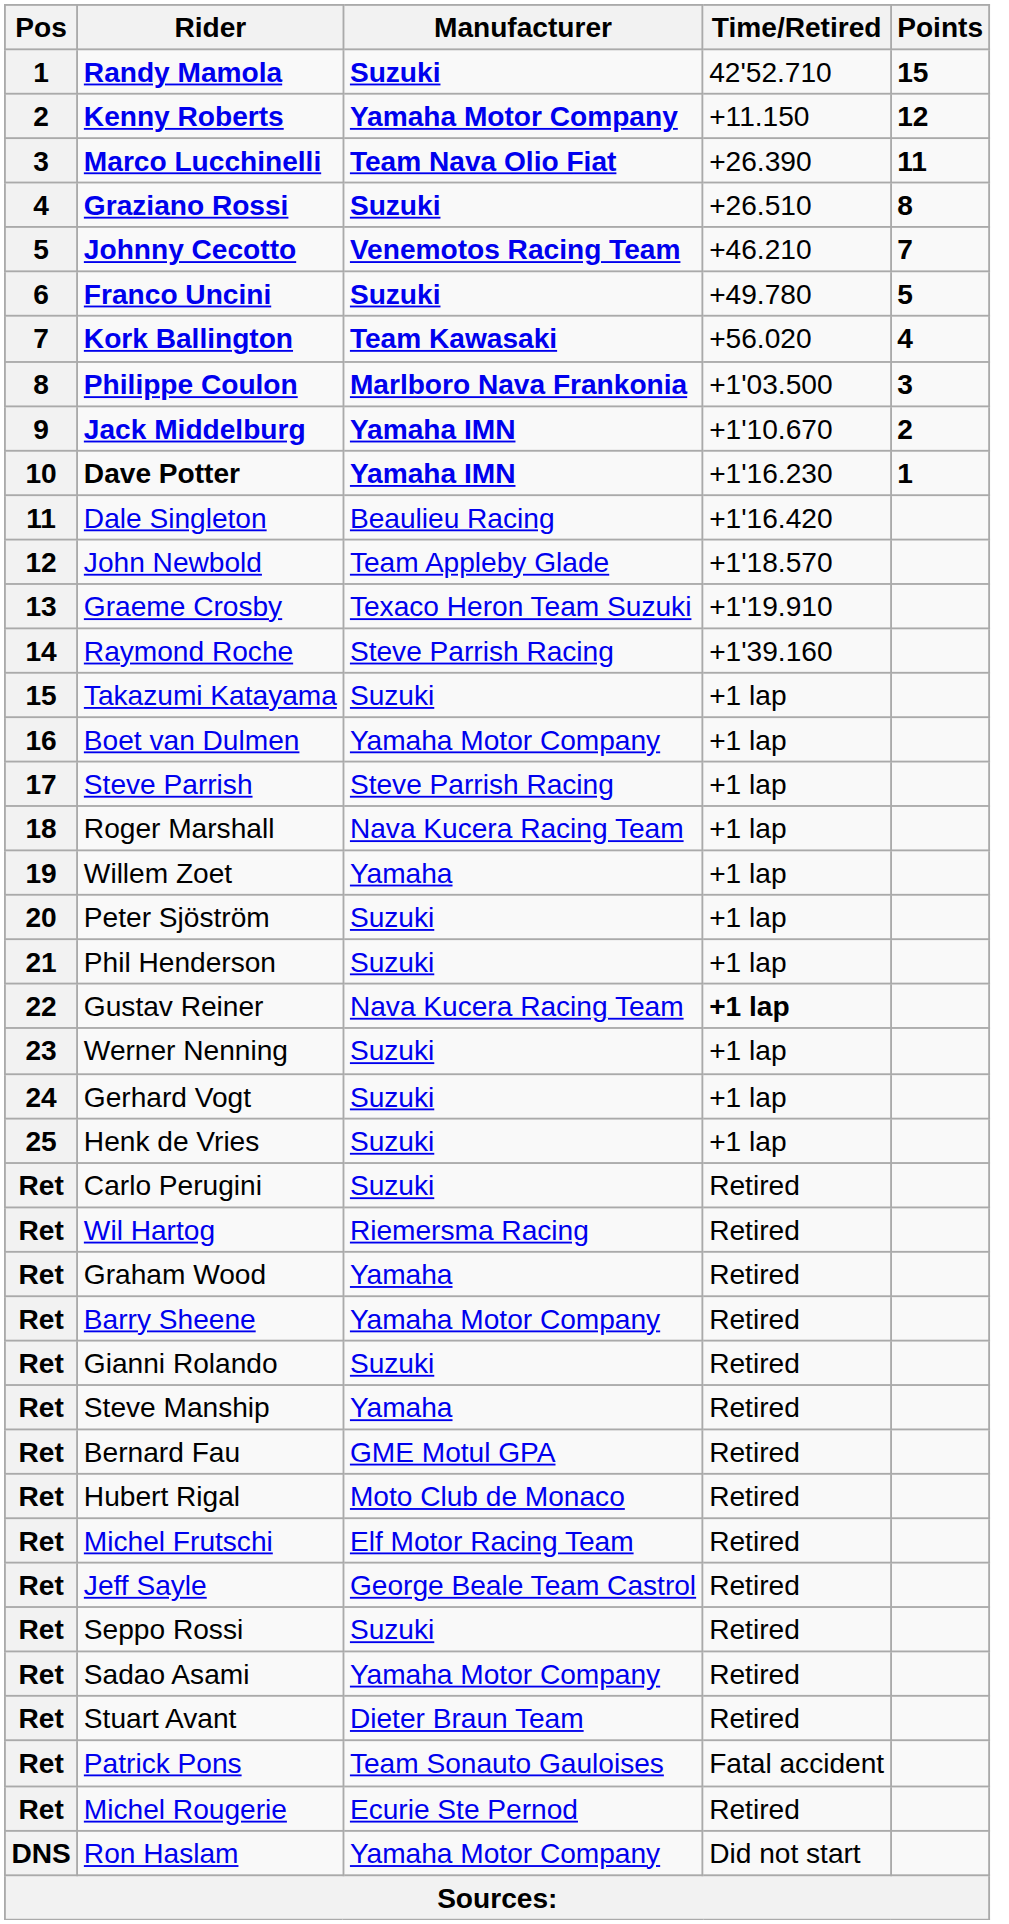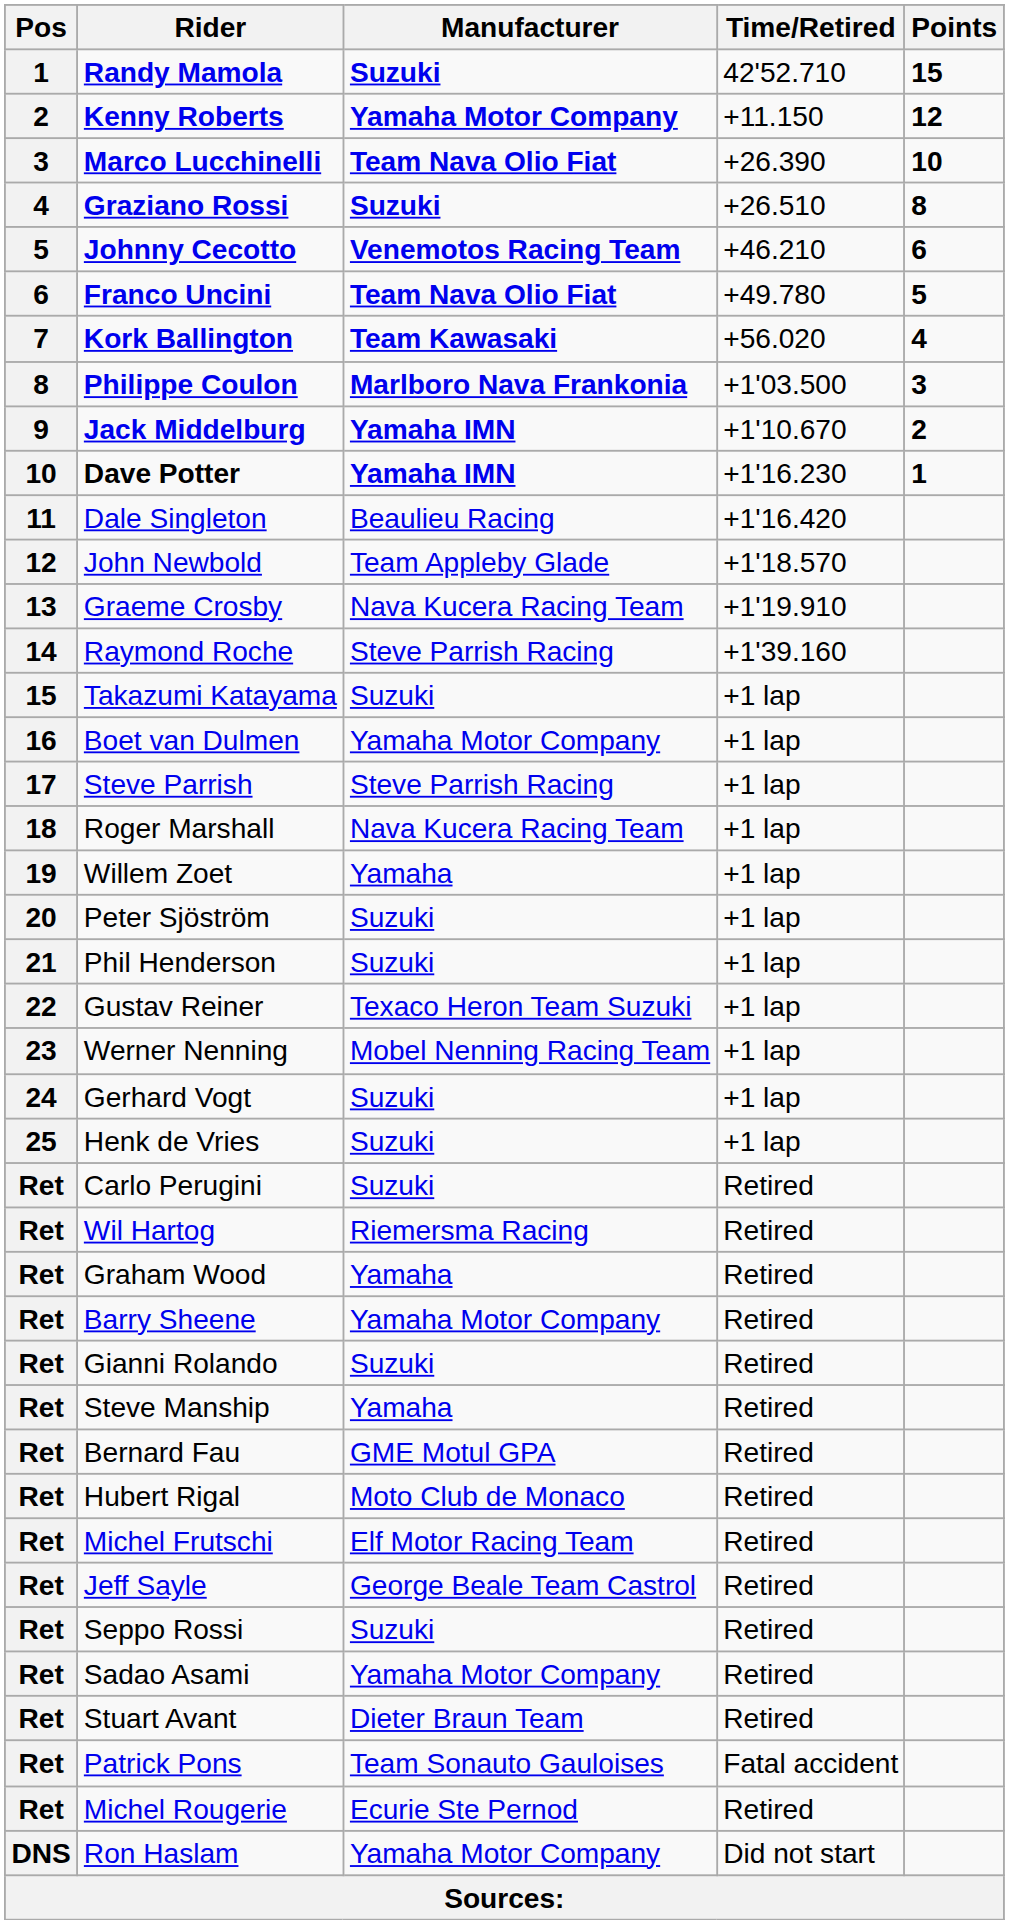 <table class="wikitable" style="font-size: 95%;">
 <tr>
 <th>Pos</th>
 <th>Rider</th>
 <th>Manufacturer</th>
 <th>Time/Retired</th>
 <th>Points</th>
 </tr>
 <tr>
 <th>1</th>
 <td> <strong><a href='#'>Randy Mamola</a></strong></td>
 <td><strong><a href='#'>Suzuki</a></strong></td>
 <td>42'52.710</td>
 <td><strong>15</strong></td>
 </tr>
 <tr>
 <th>2</th>
 <td> <strong><a href='#'>Kenny Roberts</a></strong></td>
 <td><strong><a href='#'>Yamaha Motor Company</a></strong></td>
 <td>+11.150</td>
 <td><strong>12</strong></td>
 </tr>
 <tr>
 <th>3</th>
 <td> <strong><a href='#'>Marco Lucchinelli</a></strong></td>
 <td><strong><a href='#'>Team Nava Olio Fiat</a></strong></td>
 <td>+26.390</td>
-<td><strong>11</strong></td>
+<td><strong>10</strong></td>
 </tr>
 <tr>
 <th>4</th>
 <td> <strong><a href='#'>Graziano Rossi</a></strong></td>
 <td><strong><a href='#'>Suzuki</a></strong></td>
 <td>+26.510</td>
 <td><strong>8</strong></td>
 </tr>
 <tr>
 <th>5</th>
 <td> <strong><a href='#'>Johnny Cecotto</a></strong></td>
 <td><strong><a href='#'>Venemotos Racing Team</a></strong></td>
 <td>+46.210</td>
-<td><strong>7</strong></td>
+<td><strong>6</strong></td>
 </tr>
 <tr>
 <th>6</th>
 <td> <strong><a href='#'>Franco Uncini</a></strong></td>
-<td><strong><a href='#'>Suzuki</a></strong></td>
+<td><strong><a href='#'>Team Nava Olio Fiat</a></strong></td>
 <td>+49.780</td>
 <td><strong>5</strong></td>
 </tr>
 <tr>
 <th>7</th>
 <td> <strong><a href='#'>Kork Ballington</a></strong></td>
 <td><strong><a href='#'>Team Kawasaki</a></strong></td>
 <td>+56.020</td>
 <td><strong>4</strong></td>
 </tr>
 <tr>
 <th>8</th>
 <td> <strong><a href='#'>Philippe Coulon</a></strong></td>
 <td><strong><a href='#'>Marlboro Nava Frankonia</a></strong></td>
 <td>+1'03.500</td>
 <td><strong>3</strong></td>
 </tr>
 <tr>
 <th>9</th>
 <td> <strong><a href='#'>Jack Middelburg</a></strong></td>
 <td><strong><a href='#'>Yamaha IMN</a></strong></td>
 <td>+1'10.670</td>
 <td><strong>2</strong></td>
 </tr>
 <tr>
 <th>10</th>
 <td> <strong>Dave Potter</strong></td>
 <td><strong><a href='#'>Yamaha IMN</a></strong></td>
 <td>+1'16.230</td>
 <td><strong>1</strong></td>
 </tr>
 <tr>
 <th>11</th>
 <td> <a href='#'>Dale Singleton</a></td>
 <td><a href='#'>Beaulieu Racing</a></td>
 <td>+1'16.420</td>
 <td></td>
 </tr>
 <tr>
 <th>12</th>
 <td> <a href='#'>John Newbold</a></td>
 <td><a href='#'>Team Appleby Glade</a></td>
 <td>+1'18.570</td>
 <td></td>
 </tr>
 <tr>
 <th>13</th>
 <td> <a href='#'>Graeme Crosby</a></td>
-<td><a href='#'>Texaco Heron Team Suzuki</a></td>
+<td><a href='#'>Nava Kucera Racing Team</a></td>
 <td>+1'19.910</td>
 <td></td>
 </tr>
 <tr>
 <th>14</th>
 <td> <a href='#'>Raymond Roche</a></td>
 <td><a href='#'>Steve Parrish Racing</a></td>
 <td>+1'39.160</td>
 <td></td>
 </tr>
 <tr>
 <th>15</th>
 <td> <a href='#'>Takazumi Katayama</a></td>
 <td><a href='#'>Suzuki</a></td>
 <td>+1 lap</td>
 <td></td>
 </tr>
 <tr>
 <th>16</th>
 <td> <a href='#'>Boet van Dulmen</a></td>
 <td><a href='#'>Yamaha Motor Company</a></td>
 <td>+1 lap</td>
 <td></td>
 </tr>
 <tr>
 <th>17</th>
 <td> <a href='#'>Steve Parrish</a></td>
 <td><a href='#'>Steve Parrish Racing</a></td>
 <td>+1 lap</td>
 <td></td>
 </tr>
 <tr>
 <th>18</th>
 <td> Roger Marshall</td>
 <td><a href='#'>Nava Kucera Racing Team</a></td>
 <td>+1 lap</td>
 <td></td>
 </tr>
 <tr>
 <th>19</th>
 <td> Willem Zoet</td>
 <td><a href='#'>Yamaha</a></td>
 <td>+1 lap</td>
 <td></td>
 </tr>
 <tr>
 <th>20</th>
 <td> Peter Sjöström</td>
 <td><a href='#'>Suzuki</a></td>
 <td>+1 lap</td>
 <td></td>
 </tr>
 <tr>
 <th>21</th>
 <td> Phil Henderson</td>
 <td><a href='#'>Suzuki</a></td>
 <td>+1 lap</td>
 <td></td>
 </tr>
 <tr>
 <th>22</th>
 <td> Gustav Reiner</td>
-<td><a href='#'>Nava Kucera Racing Team</a></td>
-<td><strong>+1 lap</strong></td>
+<td><a href='#'>Texaco Heron Team Suzuki</a></td>
+<td>+1 lap</td>
 <td></td>
 </tr>
 <tr>
 <th>23</th>
 <td> Werner Nenning</td>
-<td><a href='#'>Suzuki</a></td>
+<td><a href='#'>Mobel Nenning Racing Team</a></td>
 <td>+1 lap</td>
 <td></td>
 </tr>
 <tr>
 <th>24</th>
 <td> Gerhard Vogt</td>
 <td><a href='#'>Suzuki</a></td>
 <td>+1 lap</td>
 <td></td>
 </tr>
 <tr>
 <th>25</th>
 <td> Henk de Vries</td>
 <td><a href='#'>Suzuki</a></td>
 <td>+1 lap</td>
 <td></td>
 </tr>
 <tr>
 <th>Ret</th>
 <td> Carlo Perugini</td>
 <td><a href='#'>Suzuki</a></td>
 <td>Retired</td>
 <td></td>
 </tr>
 <tr>
 <th>Ret</th>
 <td> <a href='#'>Wil Hartog</a></td>
 <td><a href='#'>Riemersma Racing</a></td>
 <td>Retired</td>
 <td></td>
 </tr>
 <tr>
 <th>Ret</th>
 <td> Graham Wood</td>
 <td><a href='#'>Yamaha</a></td>
 <td>Retired</td>
 <td></td>
 </tr>
 <tr>
 <th>Ret</th>
 <td> <a href='#'>Barry Sheene</a></td>
 <td><a href='#'>Yamaha Motor Company</a></td>
 <td>Retired</td>
 <td></td>
 </tr>
 <tr>
 <th>Ret</th>
 <td> Gianni Rolando</td>
 <td><a href='#'>Suzuki</a></td>
 <td>Retired</td>
 <td></td>
 </tr>
 <tr>
 <th>Ret</th>
 <td> Steve Manship</td>
 <td><a href='#'>Yamaha</a></td>
 <td>Retired</td>
 <td></td>
 </tr>
 <tr>
 <th>Ret</th>
 <td> Bernard Fau</td>
 <td><a href='#'>GME Motul GPA</a></td>
 <td>Retired</td>
 <td></td>
 </tr>
 <tr>
 <th>Ret</th>
 <td> Hubert Rigal</td>
 <td><a href='#'>Moto Club de Monaco</a></td>
 <td>Retired</td>
 <td></td>
 </tr>
 <tr>
 <th>Ret</th>
 <td> <a href='#'>Michel Frutschi</a></td>
 <td><a href='#'>Elf Motor Racing Team</a></td>
 <td>Retired</td>
 <td></td>
 </tr>
 <tr>
 <th>Ret</th>
 <td> <a href='#'>Jeff Sayle</a></td>
 <td><a href='#'>George Beale Team Castrol</a></td>
 <td>Retired</td>
 <td></td>
 </tr>
 <tr>
 <th>Ret</th>
 <td> Seppo Rossi</td>
 <td><a href='#'>Suzuki</a></td>
 <td>Retired</td>
 <td></td>
 </tr>
 <tr>
 <th>Ret</th>
 <td> Sadao Asami</td>
 <td><a href='#'>Yamaha Motor Company</a></td>
 <td>Retired</td>
 <td></td>
 </tr>
 <tr>
 <th>Ret</th>
 <td> Stuart Avant</td>
 <td><a href='#'>Dieter Braun Team</a></td>
 <td>Retired</td>
 <td></td>
 </tr>
 <tr>
 <th>Ret</th>
 <td> <a href='#'>Patrick Pons</a></td>
 <td><a href='#'>Team Sonauto Gauloises</a></td>
 <td>Fatal accident</td>
 <td></td>
 </tr>
 <tr>
 <th>Ret</th>
 <td> <a href='#'>Michel Rougerie</a></td>
 <td><a href='#'>Ecurie Ste Pernod</a></td>
 <td>Retired</td>
 <td></td>
 </tr>
 <tr>
 <th>DNS</th>
 <td> <a href='#'>Ron Haslam</a></td>
 <td><a href='#'>Yamaha Motor Company</a></td>
 <td>Did not start</td>
 <td></td>
 </tr>
 <tr>
 <th colspan=8>Sources:</th>
 </tr>
 </table>
